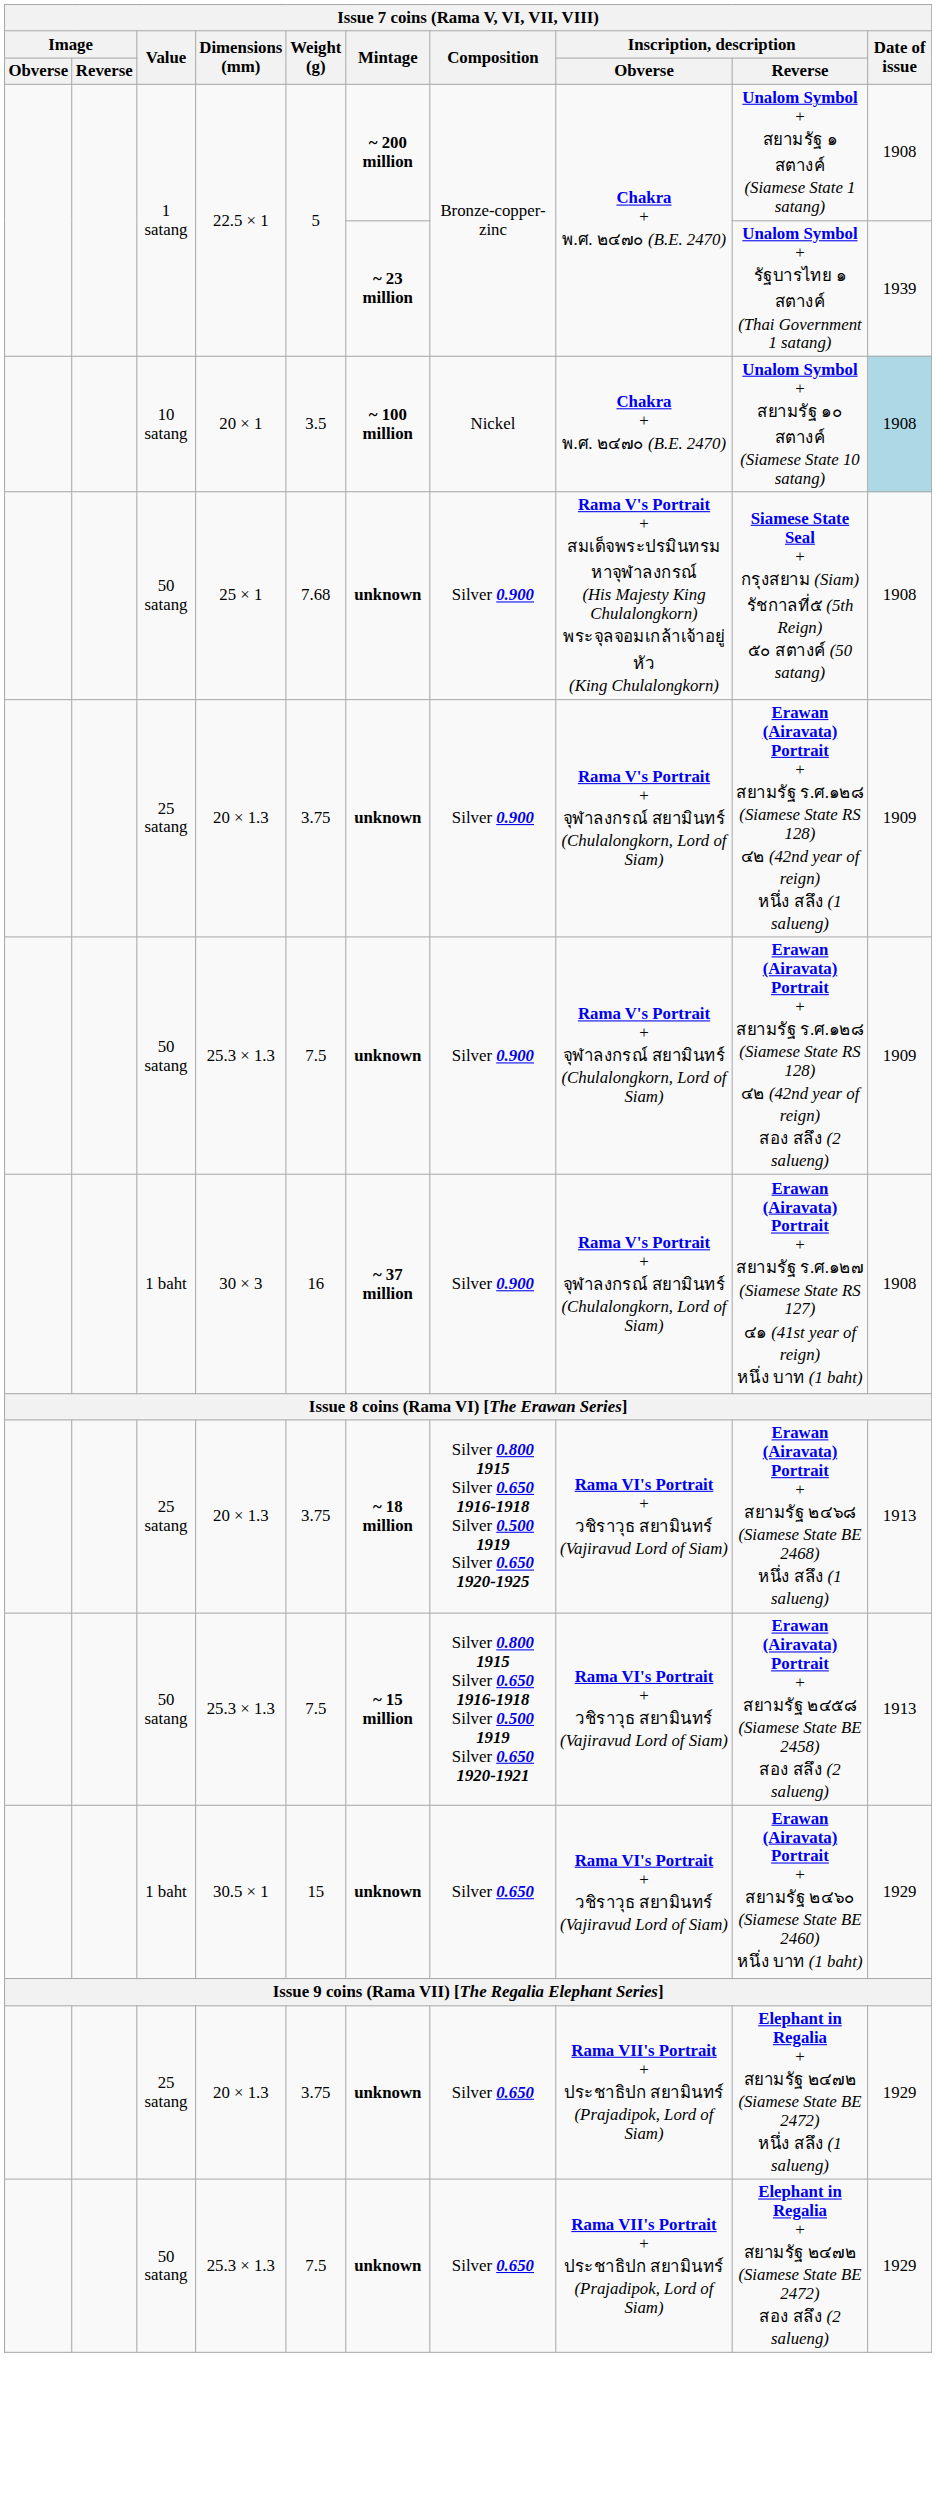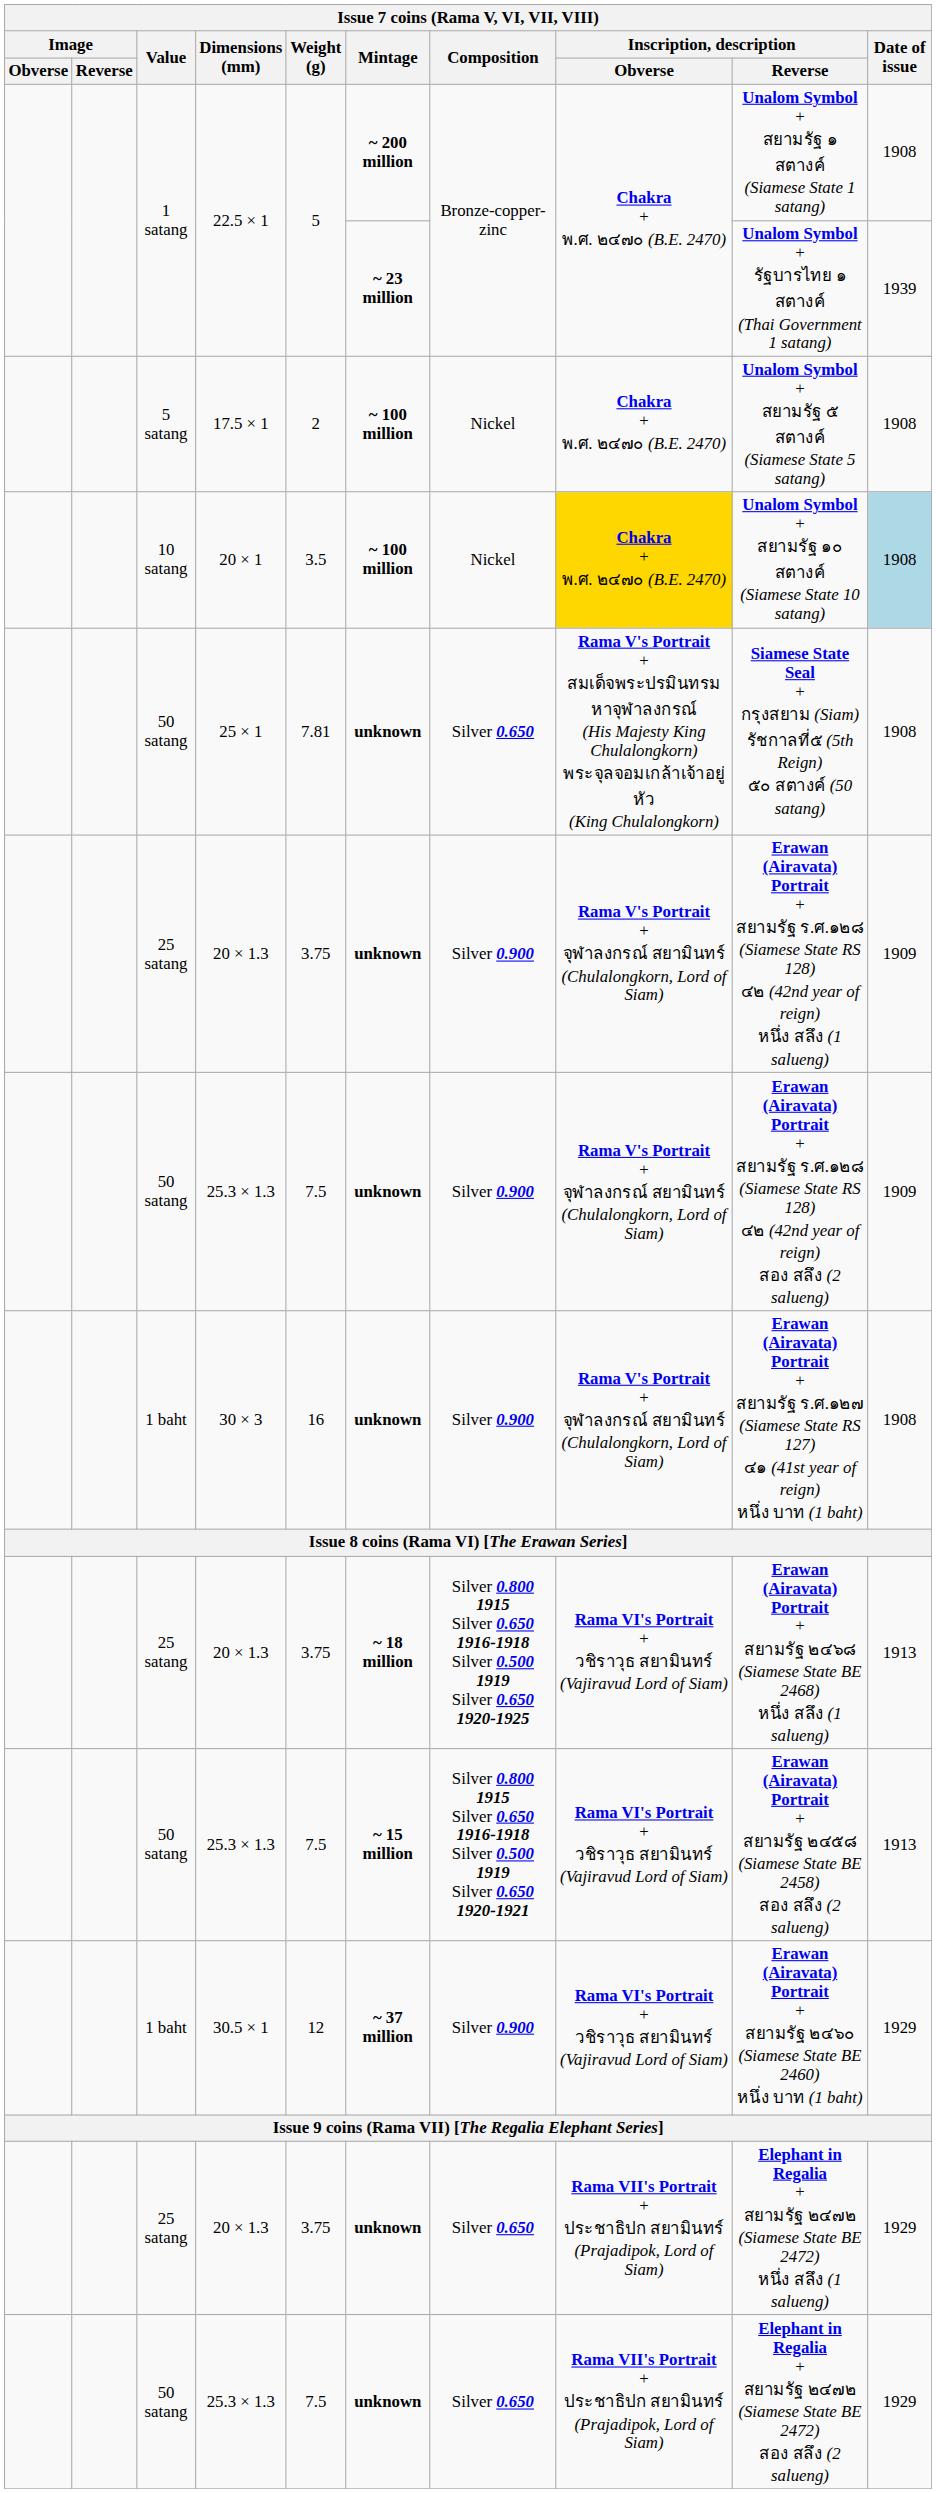 <table class="wikitable" style="width:100%; text-align: center">
 <tr>
 <th colspan="10">Issue 7 coins (Rama V, VI, VII, VIII)</th>
 </tr>
 <tr>
 <th colspan="2">Image</th>
 <th rowspan="2">Value</th>
 <th rowspan="2">Dimensions<br>(mm)</th>
 <th rowspan="2">Weight<br>(g)</th>
 <th rowspan="2">Mintage</th>
 <th rowspan="2">Composition</th>
 <th colspan="2">Inscription, description</th>
 <th rowspan="2">Date of issue</th>
 </tr>
 <tr>
 <th>Obverse</th>
 <th>Reverse</th>
 <th>Obverse</th>
 <th>Reverse</th>
 </tr>
 <tr>
 <td rowspan="2"></td>
 <td rowspan="2"></td>
 <td rowspan="2">1 satang</td>
 <td rowspan="2">22.5 × 1</td>
 <td rowspan="2">5</td>
 <td><strong>~ 200 million</strong></td>
 <td rowspan="2">Bronze-copper-zinc</td>
 <td rowspan="2"><strong><a href='#'>Chakra</a></strong><br>+<br>พ.ศ. ๒๔๗๐ <em>(B.E. 2470)</em></td>
 <td><strong><a href='#'>Unalom Symbol</a></strong><br>+<br>สยามรัฐ ๑ สตางค์<br><em>(Siamese State 1 satang)</em></td>
 <td>1908</td>
 </tr>
 <tr>
 <td><strong>~ 23 million</strong></td>
 <td><strong><a href='#'>Unalom Symbol</a></strong><br>+<br>รัฐบารไทย ๑ สตางค์<br><em>(Thai Government 1 satang)</em></td>
 <td>1939</td>
 </tr>
 <tr>
 <td></td>
 <td></td>
+<td>5 satang</td>
+<td>17.5 × 1</td>
+<td>2</td>
+<td><strong>~ 100 million</strong></td>
+<td>Nickel</td>
+<td><strong><a href='#'>Chakra</a></strong><br>+<br>พ.ศ. ๒๔๗๐ <em>(B.E. 2470)</em></td>
+<td><strong><a href='#'>Unalom Symbol</a></strong><br>+<br>สยามรัฐ ๕ สตางค์<br><em>(Siamese State 5 satang)</em></td>
+<td>1908</td>
+</tr>
+<tr>
+<td></td>
+<td></td>
 <td>10 satang</td>
 <td>20 × 1</td>
 <td>3.5</td>
 <td><strong>~ 100 million</strong></td>
 <td>Nickel</td>
-<td><strong><a href='#'>Chakra</a></strong><br>+<br>พ.ศ. ๒๔๗๐ <em>(B.E. 2470)</em></td>
+<td style="background: gold;"><strong><a href='#'>Chakra</a></strong><br>+<br>พ.ศ. ๒๔๗๐ <em>(B.E. 2470)</em></td>
 <td><strong><a href='#'>Unalom Symbol</a></strong><br>+<br>สยามรัฐ ๑๐ สตางค์<br><em>(Siamese State 10 satang)</em></td>
 <td style="background: lightblue;">1908</td>
 </tr>
 <tr>
 <td></td>
 <td></td>
 <td>50 satang</td>
 <td>25 × 1</td>
-<td>7.68</td>
+<td>7.81</td>
 <td><strong>unknown</strong></td>
-<td>Silver <strong><em><a href='#'>0.900</a></em></strong></td>
+<td>Silver <strong><em><a href='#'>0.650</a></em></strong></td>
 <td><strong><a href='#'>Rama V's Portrait</a></strong><br>+<br>สมเด็จพระปรมินทรมหาจุฬาลงกรณ์<br><em>(His Majesty King Chulalongkorn)</em><br>พระจุลจอมเกล้าเจ้าอยู่หัว<br><em>(King Chulalongkorn)</em></td>
 <td><strong><a href='#'>Siamese State Seal</a></strong><br>+<br>กรุงสยาม <em>(Siam)</em><br>รัชกาลที่๕ <em>(5th Reign)</em><br>๕๐ สตางค์ <em>(50 satang)</em></td>
 <td>1908</td>
 </tr>
 <tr>
 <td></td>
 <td></td>
 <td>25 satang</td>
 <td>20 × 1.3</td>
 <td>3.75</td>
 <td><strong>unknown</strong></td>
 <td>Silver <strong><em><a href='#'>0.900</a></em></strong></td>
 <td><strong><a href='#'>Rama V's Portrait</a></strong><br>+<br>จุฬาลงกรณ์ สยามินทร์<br><em>(Chulalongkorn, Lord of Siam)</em></td>
 <td><strong><a href='#'>Erawan (Airavata) Portrait</a></strong><br>+<br>สยามรัฐ ร.ศ.๑๒๘<br><em>(Siamese State RS 128)</em><br>๔๒ <em>(42nd year of reign)</em><br>หนึ่ง สลึง <em>(1 salueng)</em></td>
 <td>1909</td>
 </tr>
 <tr>
 <td></td>
 <td></td>
 <td>50 satang</td>
 <td>25.3 × 1.3</td>
 <td>7.5</td>
 <td><strong>unknown</strong></td>
 <td>Silver <strong><em><a href='#'>0.900</a></em></strong></td>
 <td><strong><a href='#'>Rama V's Portrait</a></strong><br>+<br>จุฬาลงกรณ์ สยามินทร์<br><em>(Chulalongkorn, Lord of Siam)</em></td>
 <td><strong><a href='#'>Erawan (Airavata) Portrait</a></strong><br>+<br>สยามรัฐ ร.ศ.๑๒๘<br><em>(Siamese State RS 128)</em><br>๔๒ <em>(42nd year of reign)</em><br>สอง สลึง <em>(2 salueng)</em></td>
 <td>1909</td>
 </tr>
 <tr>
 <td></td>
 <td></td>
 <td>1 baht</td>
 <td>30 × 3</td>
 <td>16</td>
-<td><strong>~ 37 million</strong></td>
+<td><strong>unknown</strong></td>
 <td>Silver <strong><em><a href='#'>0.900</a></em></strong></td>
 <td><strong><a href='#'>Rama V's Portrait</a></strong><br>+<br>จุฬาลงกรณ์ สยามินทร์<br><em>(Chulalongkorn, Lord of Siam)</em></td>
 <td><strong><a href='#'>Erawan (Airavata) Portrait</a></strong><br>+<br>สยามรัฐ ร.ศ.๑๒๗<br><em>(Siamese State RS 127)</em><br>๔๑ <em>(41st year of reign)</em><br>หนึ่ง บาท <em>(1 baht)</em></td>
 <td>1908</td>
 </tr>
 <tr>
 <th colspan="10">Issue 8 coins (Rama VI) [<em>The Erawan Series</em>]</th>
 </tr>
 <tr>
 <td></td>
 <td></td>
 <td>25 satang</td>
 <td>20 × 1.3</td>
 <td>3.75</td>
 <td><strong>~ 18 million</strong></td>
 <td>Silver <strong><em><a href='#'>0.800</a> 1915</em></strong><br>Silver <strong><em><a href='#'>0.650</a> 1916-1918</em></strong><br>Silver <strong><em><a href='#'>0.500</a> 1919</em></strong><br>Silver <strong><em><a href='#'>0.650</a> 1920-1925</em></strong></td>
 <td><strong><a href='#'>Rama VI's Portrait</a></strong><br>+<br>วชิราวุธ สยามินทร์<br><em>(Vajiravud Lord of Siam)</em></td>
 <td><strong><a href='#'>Erawan (Airavata) Portrait</a></strong><br>+<br>สยามรัฐ ๒๔๖๘ <br><em>(Siamese State BE 2468)</em><br>หนึ่ง สลึง <em>(1 salueng)</em></td>
 <td>1913</td>
 </tr>
 <tr>
 <td></td>
 <td></td>
 <td>50 satang</td>
 <td>25.3 × 1.3</td>
 <td>7.5</td>
 <td><strong>~ 15 million</strong></td>
 <td>Silver <strong><em><a href='#'>0.800</a> 1915</em></strong><br>Silver <strong><em><a href='#'>0.650</a> 1916-1918</em></strong><br>Silver <strong><em><a href='#'>0.500</a> 1919</em></strong><br>Silver <strong><em><a href='#'>0.650</a> 1920-1921</em></strong></td>
 <td><strong><a href='#'>Rama VI's Portrait</a></strong><br>+<br>วชิราวุธ สยามินทร์<br><em>(Vajiravud Lord of Siam)</em></td>
 <td><strong><a href='#'>Erawan (Airavata) Portrait</a></strong><br>+<br>สยามรัฐ ๒๔๕๘<br><em>(Siamese State BE 2458)</em><br>สอง สลึง <em>(2 salueng)</em></td>
 <td>1913</td>
 </tr>
 <tr>
 <td></td>
 <td></td>
 <td>1 baht</td>
 <td>30.5 × 1</td>
-<td>15</td>
-<td><strong>unknown</strong></td>
-<td>Silver <strong><em><a href='#'>0.650</a></em></strong></td>
+<td>12</td>
+<td><strong>~ 37 million</strong></td>
+<td>Silver <strong><em><a href='#'>0.900</a></em></strong></td>
 <td><strong><a href='#'>Rama VI's Portrait</a></strong><br>+<br>วชิราวุธ สยามินทร์<br><em>(Vajiravud Lord of Siam)</em></td>
 <td><strong><a href='#'>Erawan (Airavata) Portrait</a></strong><br>+<br>สยามรัฐ ๒๔๖๐<br><em>(Siamese State BE 2460)</em><br>หนึ่ง บาท <em>(1 baht)</em></td>
 <td>1929</td>
 </tr>
 <tr>
 <th colspan="10">Issue 9 coins (Rama VII) [<em>The Regalia Elephant Series</em>]</th>
 </tr>
 <tr>
 <td></td>
 <td></td>
 <td>25 satang</td>
 <td>20 × 1.3</td>
 <td>3.75</td>
 <td><strong>unknown</strong></td>
 <td>Silver <strong><em><a href='#'>0.650</a></em></strong></td>
 <td><strong><a href='#'>Rama VII's Portrait</a></strong><br>+<br>ประชาธิปก สยามินทร์<br><em>(Prajadipok, Lord of Siam)</em></td>
 <td><a href='#'><strong>Elephant in Regalia</strong></a><br>+<br>สยามรัฐ ๒๔๗๒<br><em>(Siamese State BE 2472)</em><br>หนึ่ง สลึง <em>(1 salueng)</em></td>
 <td>1929</td>
 </tr>
 <tr>
 <td></td>
 <td></td>
 <td>50 satang</td>
 <td>25.3 × 1.3</td>
 <td>7.5</td>
 <td><strong>unknown</strong></td>
 <td>Silver <strong><em><a href='#'>0.650</a></em></strong></td>
 <td><strong><a href='#'>Rama VII's Portrait</a></strong><br>+<br>ประชาธิปก สยามินทร์<br><em>(Prajadipok, Lord of Siam)</em></td>
 <td><a href='#'><strong>Elephant in Regalia</strong></a><br>+<br>สยามรัฐ ๒๔๗๒<br><em>(Siamese State BE 2472)</em><br>สอง สลึง <em>(2 salueng)</em></td>
 <td>1929</td>
 </tr>
 </table>
